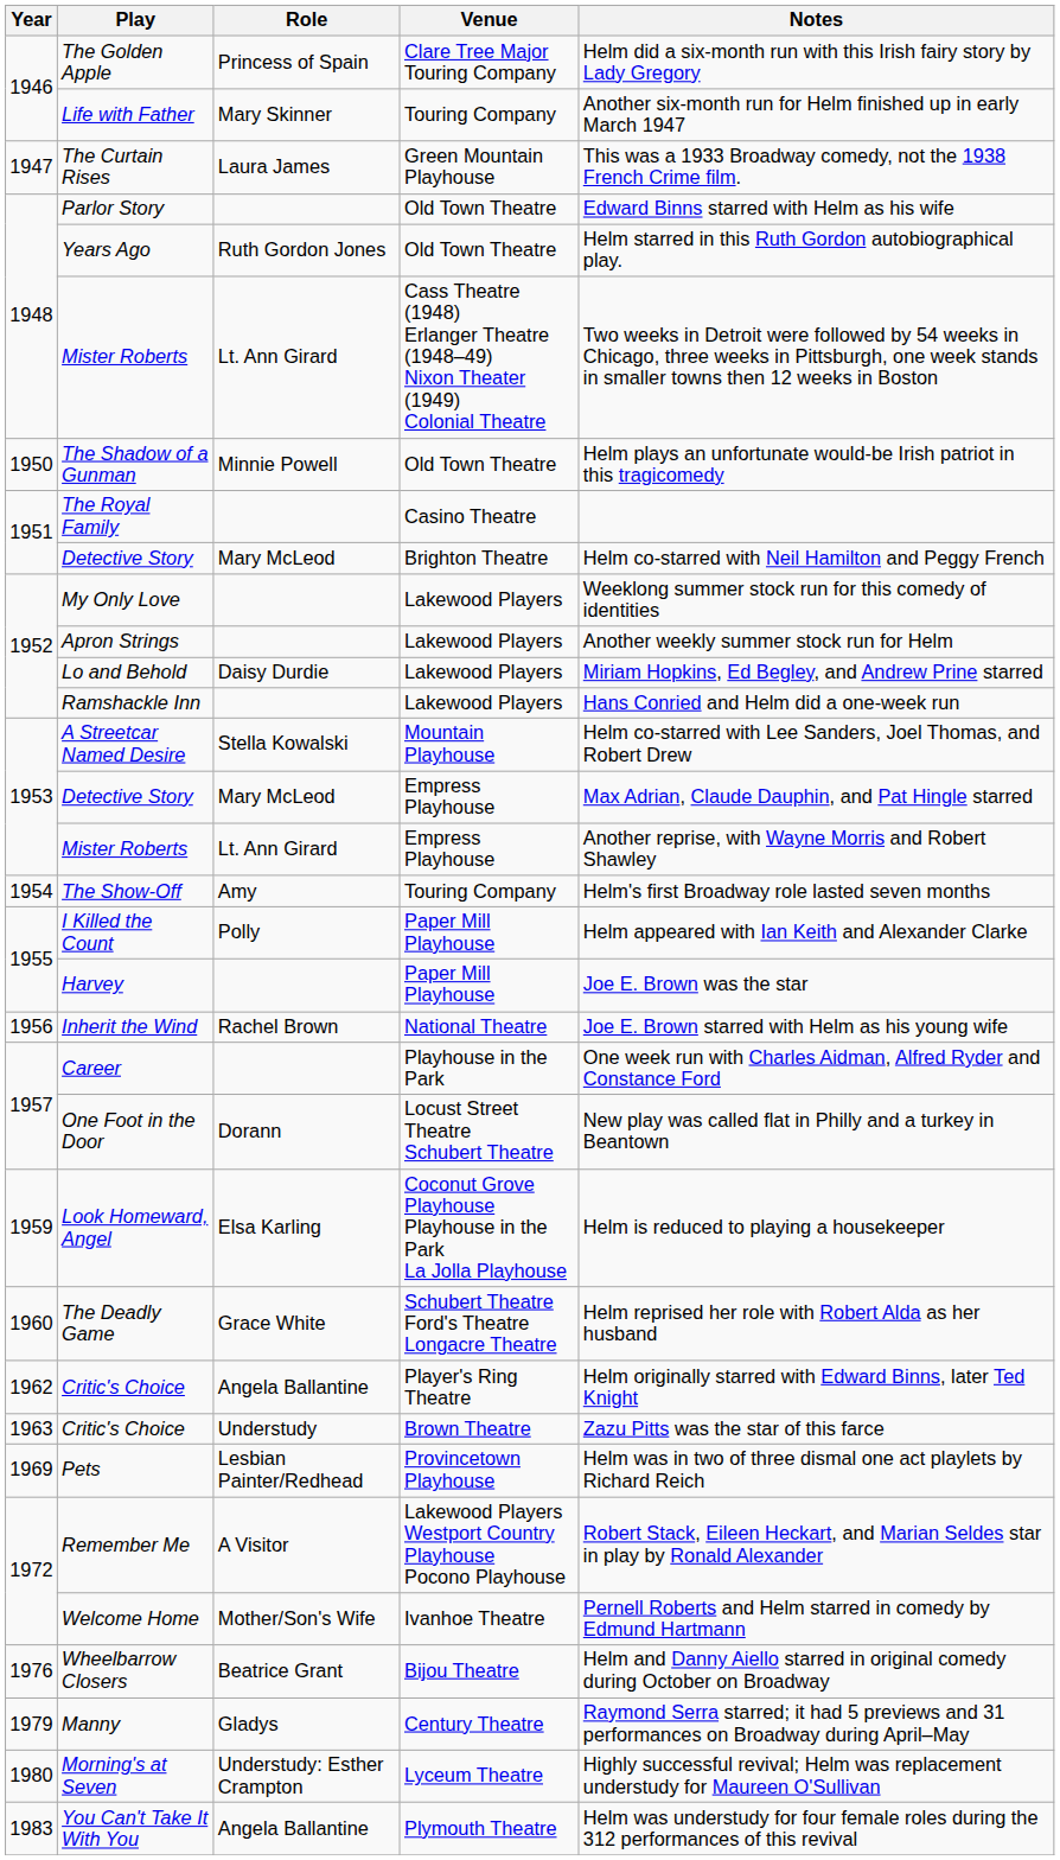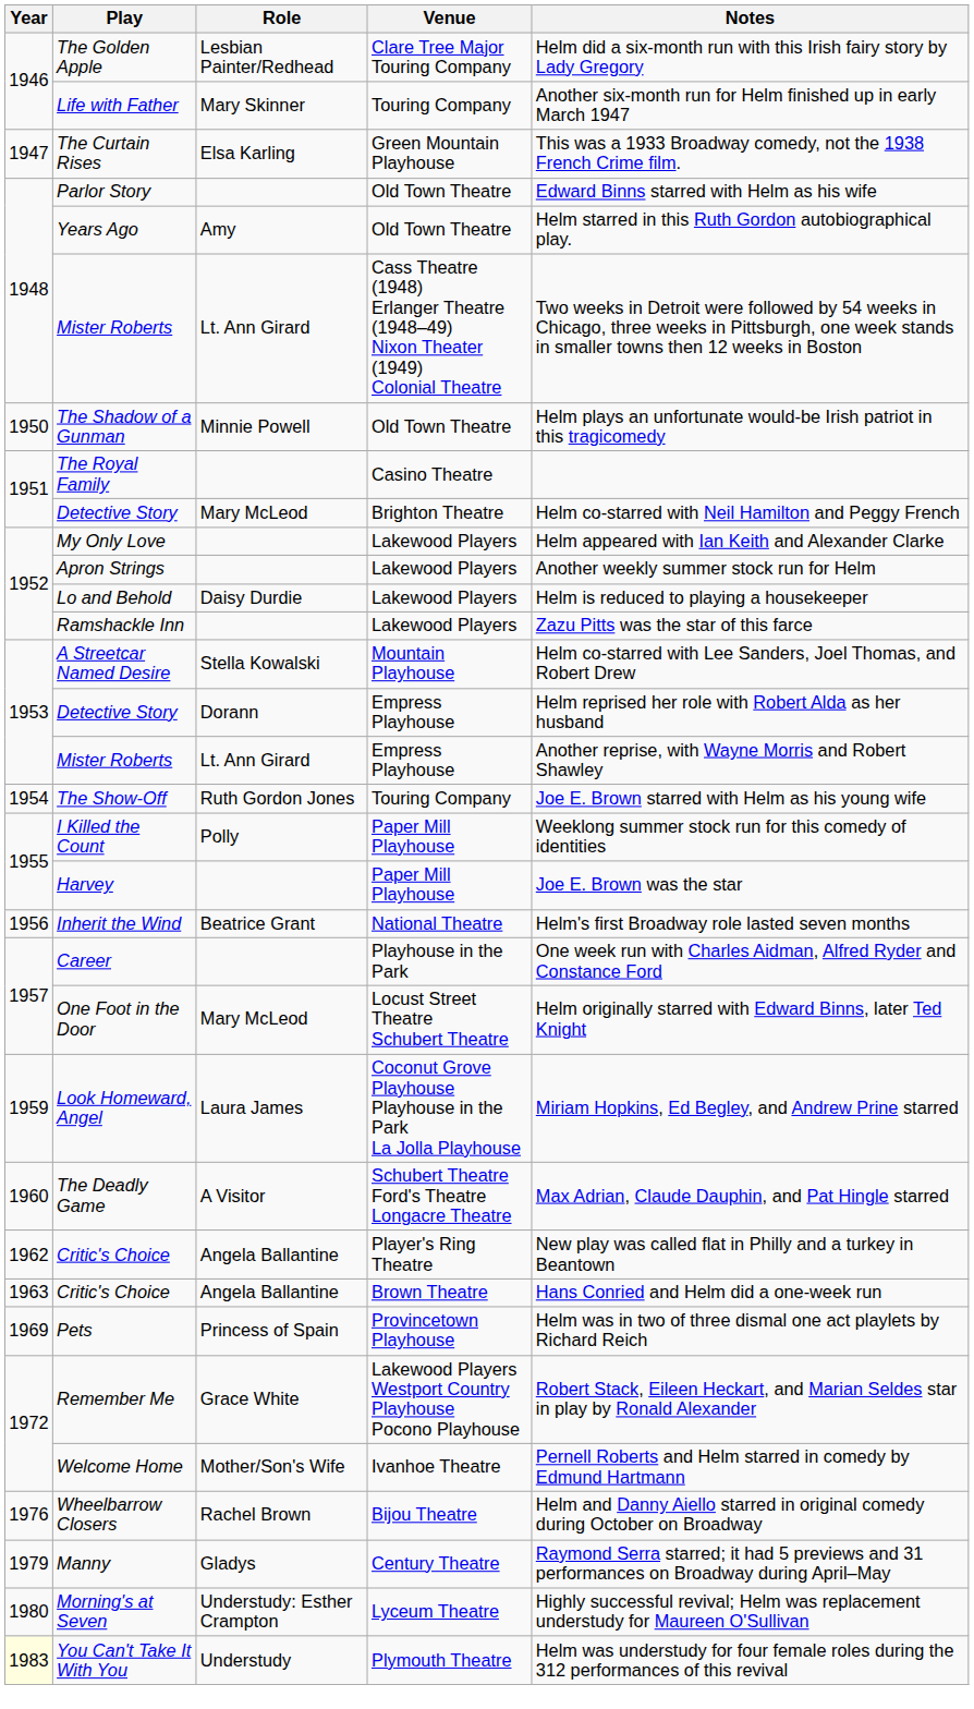 <table class="wikitable sortable plainrowheaders">
 <tr>
 <th scope="col">Year</th>
 <th scope="col">Play</th>
 <th scope="col">Role</th>
 <th scope="col">Venue</th>
 <th scope="col">Notes</th>
 </tr>
 <tr>
 <td rowspan=2>1946</td>
 <td><em>The Golden Apple</em></td>
-<td>Princess of Spain</td>
+<td>Lesbian Painter/Redhead</td>
 <td><a href='#'>Clare Tree Major</a> Touring Company</td>
 <td>Helm did a six-month run with this Irish fairy story by <a href='#'>Lady Gregory</a></td>
 </tr>
 <tr>
 <td><em><a href='#'>Life with Father</a></em></td>
 <td>Mary Skinner</td>
 <td>Touring Company</td>
 <td>Another six-month run for Helm finished up in early March 1947</td>
 </tr>
 <tr>
 <td>1947</td>
 <td><em>The Curtain Rises</em></td>
-<td>Laura James</td>
+<td>Elsa Karling</td>
 <td>Green Mountain Playhouse</td>
 <td>This was a 1933 Broadway comedy, not the <a href='#'>1938 French Crime film</a>.</td>
 </tr>
 <tr>
 <td rowspan=3>1948</td>
 <td><em>Parlor Story</em></td>
 <td></td>
 <td>Old Town Theatre</td>
 <td><a href='#'>Edward Binns</a> starred with Helm as his wife</td>
 </tr>
 <tr>
 <td><em>Years Ago</em></td>
-<td>Ruth Gordon Jones</td>
+<td>Amy</td>
 <td>Old Town Theatre</td>
 <td>Helm starred in this <a href='#'>Ruth Gordon</a> autobiographical play.</td>
 </tr>
 <tr>
 <td><em><a href='#'>Mister Roberts</a></em></td>
 <td>Lt. Ann Girard</td>
 <td>Cass Theatre (1948) <br> Erlanger Theatre (1948–49) <br> <a href='#'>Nixon Theater</a> (1949) <br> <a href='#'>Colonial Theatre</a></td>
 <td>Two weeks in Detroit were followed by 54 weeks in Chicago, three weeks in Pittsburgh, one week stands in smaller towns then 12 weeks in Boston</td>
 </tr>
 <tr>
 <td>1950</td>
 <td><em><a href='#'>The Shadow of a Gunman</a></em></td>
 <td>Minnie Powell</td>
 <td>Old Town Theatre</td>
 <td>Helm plays an unfortunate would-be Irish patriot in this <a href='#'>tragicomedy</a></td>
 </tr>
 <tr>
 <td rowspan=2>1951</td>
 <td><em><a href='#'>The Royal Family</a></em></td>
 <td></td>
 <td>Casino Theatre</td>
 <td></td>
 </tr>
 <tr>
 <td><em><a href='#'>Detective Story</a></em></td>
 <td>Mary McLeod</td>
 <td>Brighton Theatre</td>
 <td>Helm co-starred with <a href='#'>Neil Hamilton</a> and Peggy French</td>
 </tr>
 <tr>
 <td rowspan=4>1952</td>
 <td><em>My Only Love</em></td>
 <td></td>
 <td>Lakewood Players</td>
-<td>Weeklong summer stock run for this comedy of identities</td>
+<td>Helm appeared with <a href='#'>Ian Keith</a> and Alexander Clarke </td>
 </tr>
 <tr>
 <td><em>Apron Strings</em></td>
 <td></td>
 <td>Lakewood Players</td>
 <td>Another weekly summer stock run for Helm </td>
 </tr>
 <tr>
 <td><em>Lo and Behold</em></td>
 <td>Daisy Durdie</td>
 <td>Lakewood Players</td>
-<td><a href='#'>Miriam Hopkins</a>, <a href='#'>Ed Begley</a>, and <a href='#'>Andrew Prine</a> starred</td>
+<td>Helm is reduced to playing a housekeeper</td>
 </tr>
 <tr>
 <td><em>Ramshackle Inn</em></td>
 <td></td>
 <td>Lakewood Players</td>
-<td><a href='#'>Hans Conried</a> and Helm did a one-week run</td>
+<td><a href='#'>Zazu Pitts</a> was the star of this farce</td>
 </tr>
 <tr>
 <td rowspan=3>1953</td>
 <td><em><a href='#'>A Streetcar Named Desire</a></em></td>
 <td>Stella Kowalski</td>
 <td><a href='#'>Mountain Playhouse</a></td>
 <td>Helm co-starred with Lee Sanders, Joel Thomas, and Robert Drew</td>
 </tr>
 <tr>
 <td><em><a href='#'>Detective Story</a></em></td>
-<td>Mary McLeod</td>
+<td>Dorann</td>
 <td>Empress Playhouse</td>
-<td><a href='#'>Max Adrian</a>, <a href='#'>Claude Dauphin</a>, and <a href='#'>Pat Hingle</a> starred</td>
+<td>Helm reprised her role with <a href='#'>Robert Alda</a> as her husband</td>
 </tr>
 <tr>
 <td><em><a href='#'>Mister Roberts</a></em></td>
 <td>Lt. Ann Girard</td>
 <td>Empress Playhouse</td>
 <td>Another reprise, with <a href='#'>Wayne Morris</a> and Robert Shawley</td>
 </tr>
 <tr>
 <td>1954</td>
 <td><em><a href='#'>The Show-Off</a></em></td>
-<td>Amy</td>
+<td>Ruth Gordon Jones</td>
 <td>Touring Company</td>
-<td>Helm's first Broadway role lasted seven months</td>
+<td><a href='#'>Joe E. Brown</a> starred with Helm as his young wife</td>
 </tr>
 <tr>
 <td rowspan=2>1955</td>
 <td><em><a href='#'>I Killed the Count</a></em></td>
 <td>Polly</td>
 <td><a href='#'>Paper Mill Playhouse</a></td>
-<td>Helm appeared with <a href='#'>Ian Keith</a> and Alexander Clarke </td>
+<td>Weeklong summer stock run for this comedy of identities</td>
 </tr>
 <tr>
 <td><em><a href='#'>Harvey</a></em></td>
 <td></td>
 <td><a href='#'>Paper Mill Playhouse</a></td>
 <td><a href='#'>Joe E. Brown</a> was the star </td>
 </tr>
 <tr>
 <td>1956</td>
 <td><em><a href='#'>Inherit the Wind</a></em></td>
-<td>Rachel Brown</td>
+<td>Beatrice Grant</td>
 <td><a href='#'>National Theatre</a></td>
-<td><a href='#'>Joe E. Brown</a> starred with Helm as his young wife</td>
+<td>Helm's first Broadway role lasted seven months</td>
 </tr>
 <tr>
 <td rowspan=2>1957</td>
 <td><em><a href='#'>Career</a></em></td>
 <td></td>
 <td>Playhouse in the Park</td>
 <td>One week run with <a href='#'>Charles Aidman</a>, <a href='#'>Alfred Ryder</a> and <a href='#'>Constance Ford</a></td>
 </tr>
 <tr>
 <td><em>One Foot in the Door</em></td>
-<td>Dorann</td>
+<td>Mary McLeod</td>
 <td>Locust Street Theatre<br><a href='#'>Schubert Theatre</a></td>
-<td>New play was called flat in Philly and a turkey in Beantown</td>
+<td>Helm originally starred with <a href='#'>Edward Binns</a>, later <a href='#'>Ted Knight</a></td>
 </tr>
 <tr>
 <td>1959</td>
 <td><em><a href='#'>Look Homeward, Angel</a></em></td>
-<td>Elsa Karling</td>
+<td>Laura James</td>
 <td><a href='#'>Coconut Grove Playhouse</a><br>Playhouse in the Park<br><a href='#'>La Jolla Playhouse</a></td>
-<td>Helm is reduced to playing a housekeeper</td>
+<td><a href='#'>Miriam Hopkins</a>, <a href='#'>Ed Begley</a>, and <a href='#'>Andrew Prine</a> starred</td>
 </tr>
 <tr>
 <td>1960</td>
 <td><em>The Deadly Game</em></td>
-<td>Grace White</td>
+<td>A Visitor</td>
 <td><a href='#'>Schubert Theatre</a><br>Ford's Theatre<br><a href='#'>Longacre Theatre</a></td>
-<td>Helm reprised her role with <a href='#'>Robert Alda</a> as her husband</td>
+<td><a href='#'>Max Adrian</a>, <a href='#'>Claude Dauphin</a>, and <a href='#'>Pat Hingle</a> starred</td>
 </tr>
 <tr>
 <td>1962</td>
 <td><em><a href='#'>Critic's Choice</a></em></td>
 <td>Angela Ballantine</td>
 <td>Player's Ring Theatre</td>
-<td>Helm originally starred with <a href='#'>Edward Binns</a>, later <a href='#'>Ted Knight</a></td>
+<td>New play was called flat in Philly and a turkey in Beantown</td>
 </tr>
 <tr>
 <td>1963</td>
 <td><em>Critic's Choice</em></td>
-<td>Understudy</td>
+<td>Angela Ballantine</td>
 <td><a href='#'>Brown Theatre</a></td>
-<td><a href='#'>Zazu Pitts</a> was the star of this farce</td>
+<td><a href='#'>Hans Conried</a> and Helm did a one-week run</td>
 </tr>
 <tr>
 <td>1969</td>
 <td><em>Pets</em></td>
-<td>Lesbian Painter/Redhead</td>
+<td>Princess of Spain</td>
 <td><a href='#'>Provincetown Playhouse</a></td>
 <td>Helm was in two of three dismal one act playlets by Richard Reich</td>
 </tr>
 <tr>
 <td rowspan=2>1972</td>
 <td><em>Remember Me</em></td>
-<td>A Visitor</td>
+<td>Grace White</td>
 <td>Lakewood Players<br><a href='#'>Westport Country Playhouse</a><br>Pocono Playhouse</td>
 <td><a href='#'>Robert Stack</a>, <a href='#'>Eileen Heckart</a>, and <a href='#'>Marian Seldes</a> star in play by <a href='#'>Ronald Alexander</a></td>
 </tr>
 <tr>
 <td><em>Welcome Home</em></td>
 <td>Mother/Son's Wife</td>
 <td>Ivanhoe Theatre</td>
 <td><a href='#'>Pernell Roberts</a> and Helm starred in comedy by <a href='#'>Edmund Hartmann</a></td>
 </tr>
 <tr>
 <td>1976</td>
 <td><em>Wheelbarrow Closers</em></td>
-<td>Beatrice Grant</td>
+<td>Rachel Brown</td>
 <td><a href='#'>Bijou Theatre</a></td>
 <td>Helm and <a href='#'>Danny Aiello</a> starred in original comedy during October on Broadway</td>
 </tr>
 <tr>
 <td>1979</td>
 <td><em>Manny</em></td>
 <td>Gladys</td>
 <td><a href='#'>Century Theatre</a></td>
 <td><a href='#'>Raymond Serra</a> starred; it had 5 previews and 31 performances on Broadway during April–May</td>
 </tr>
 <tr>
 <td>1980</td>
 <td><em><a href='#'>Morning's at Seven</a></em></td>
 <td>Understudy: Esther Crampton</td>
 <td><a href='#'>Lyceum Theatre</a></td>
 <td>Highly successful revival; Helm was replacement understudy for <a href='#'>Maureen O'Sullivan</a></td>
 </tr>
 <tr>
-<td>1983</td>
+<td style="background: lightyellow;">1983</td>
 <td><em><a href='#'>You Can't Take It With You</a></em></td>
-<td>Angela Ballantine</td>
+<td>Understudy</td>
 <td><a href='#'>Plymouth Theatre</a></td>
 <td>Helm was understudy for four female roles during the 312 performances of this revival</td>
 </tr>
 <tr>
 </tr>
 </table>
